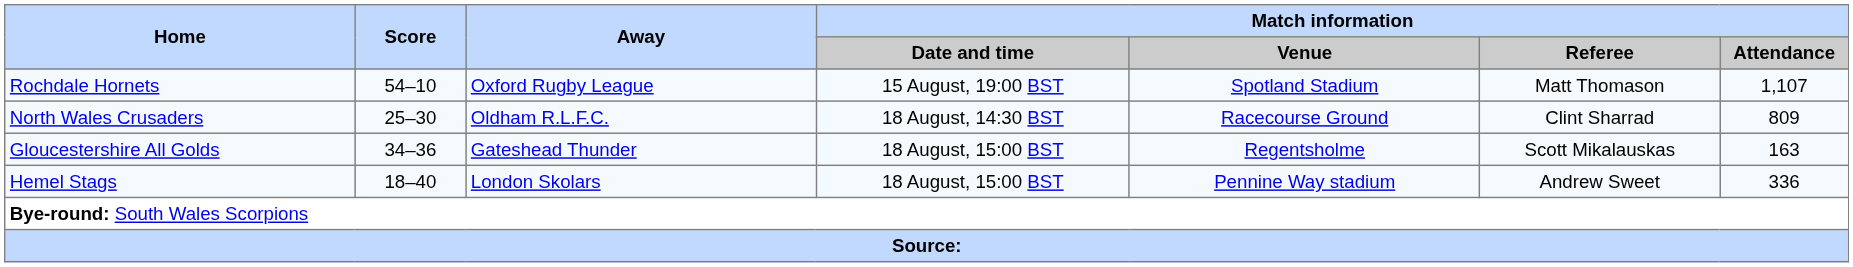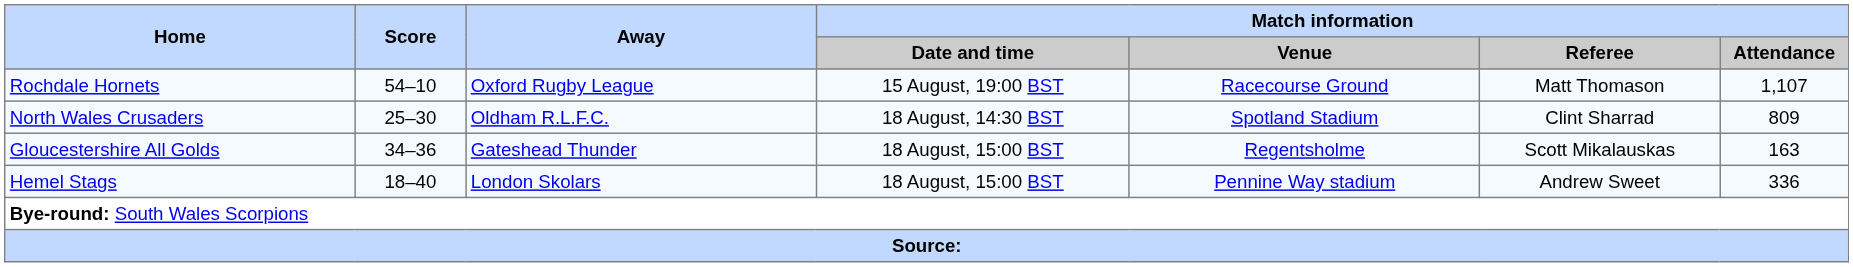 <table border=1 style="border-collapse:collapse; font-size:80%; text-align:center;" cellpadding=3 cellspacing=0 width=100%>
 <tr bgcolor=#C1D8FF>
 <th rowspan=2 width=19%>Home</th>
 <th rowspan=2 width=6%>Score</th>
 <th rowspan=2 width=19%>Away</th>
 <th colspan=6>Match information</th>
 </tr>
 <tr bgcolor=#CCCCCC>
 <th width=17%>Date and time</th>
 <th width=19%>Venue</th>
 <th width=13%>Referee</th>
 <th width=7%>Attendance</th>
 </tr>
 <tr bgcolor=#F5FAFF>
 <td align=left> <a href='#'>Rochdale Hornets</a></td>
 <td>54–10</td>
 <td align=left> <a href='#'>Oxford Rugby League</a></td>
 <td>15 August, 19:00 <a href='#'>BST</a></td>
-<td><a href='#'>Spotland Stadium</a></td>
+<td><a href='#'>Racecourse Ground</a></td>
 <td>Matt Thomason</td>
 <td>1,107</td>
 </tr>
 <tr bgcolor=#F5FAFF>
 <td align=left> <a href='#'>North Wales Crusaders</a></td>
 <td>25–30</td>
 <td align=left> <a href='#'>Oldham R.L.F.C.</a></td>
 <td>18 August, 14:30 <a href='#'>BST</a></td>
-<td><a href='#'>Racecourse Ground</a></td>
+<td><a href='#'>Spotland Stadium</a></td>
 <td>Clint Sharrad</td>
 <td>809</td>
 </tr>
 <tr bgcolor=#F5FAFF>
 <td align=left> <a href='#'>Gloucestershire All Golds</a></td>
 <td>34–36</td>
 <td align=left> <a href='#'>Gateshead Thunder</a></td>
 <td>18 August, 15:00 <a href='#'>BST</a></td>
 <td><a href='#'>Regentsholme</a></td>
 <td>Scott Mikalauskas</td>
 <td>163</td>
 </tr>
 <tr bgcolor=#F5FAFF>
 <td align=left> <a href='#'>Hemel Stags</a></td>
 <td>18–40</td>
 <td align=left> <a href='#'>London Skolars</a></td>
 <td>18 August, 15:00 <a href='#'>BST</a></td>
 <td><a href='#'>Pennine Way stadium</a></td>
 <td>Andrew Sweet</td>
 <td>336</td>
 </tr>
 <tr>
 <td colspan="7" align="left"><strong>Bye-round:</strong>  <a href='#'>South Wales Scorpions</a></td>
 </tr>
 <tr bgcolor=#C1D8FF>
 <th colspan=12>Source:</th>
 </tr>
 </table>
